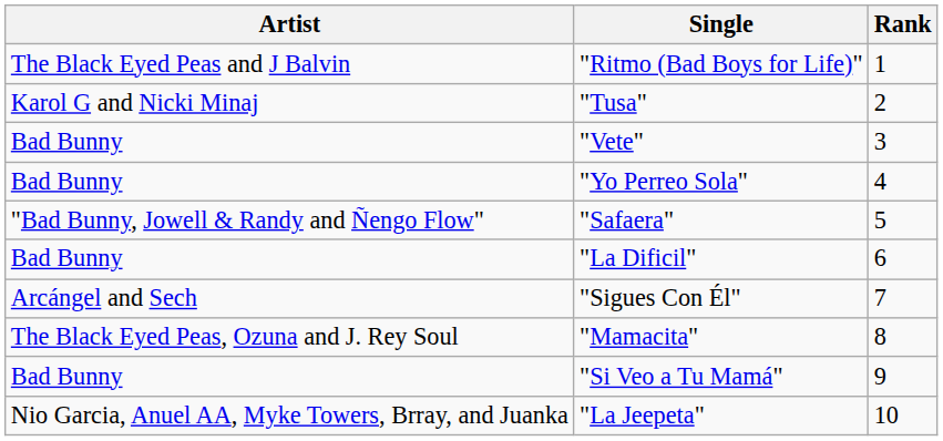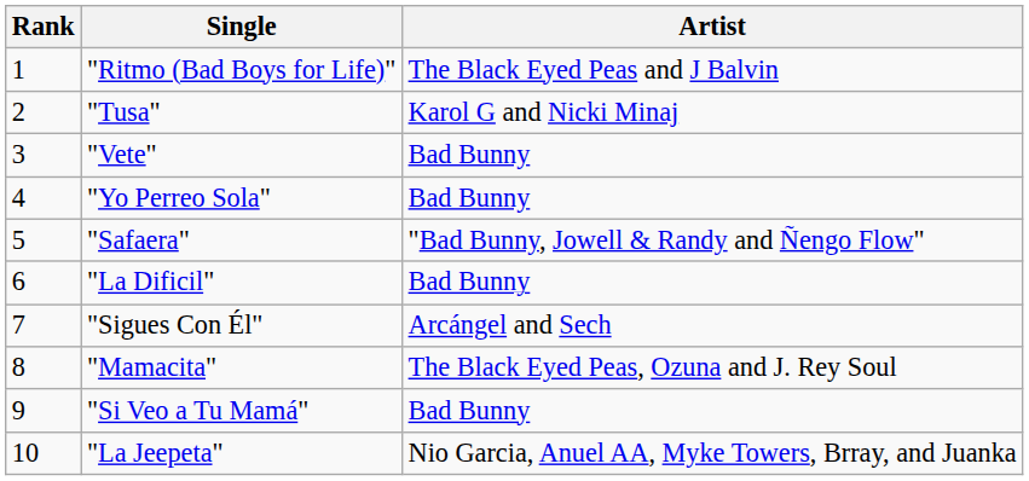 <table class="wikitable">
 <tr>
+<th>Rank</th>
+<th>Single</th>
 <th>Artist</th>
-<th>Single</th>
-<th>Rank</th>
 </tr>
 <tr>
+<td>1</td>
+<td>"<a href='#'>Ritmo (Bad Boys for Life)</a>"</td>
 <td><a href='#'>The Black Eyed Peas</a> and <a href='#'>J Balvin</a></td>
-<td>"<a href='#'>Ritmo (Bad Boys for Life)</a>"</td>
-<td>1</td>
 </tr>
 <tr>
+<td>2</td>
+<td>"<a href='#'>Tusa</a>"</td>
 <td><a href='#'>Karol G</a> and <a href='#'>Nicki Minaj</a></td>
-<td>"<a href='#'>Tusa</a>"</td>
-<td>2</td>
 </tr>
 <tr>
+<td>3</td>
+<td>"<a href='#'>Vete</a>"</td>
 <td><a href='#'>Bad Bunny</a></td>
-<td>"<a href='#'>Vete</a>"</td>
-<td>3</td>
 </tr>
 <tr>
+<td>4</td>
+<td>"<a href='#'>Yo Perreo Sola</a>"</td>
 <td><a href='#'>Bad Bunny</a></td>
-<td>"<a href='#'>Yo Perreo Sola</a>"</td>
-<td>4</td>
 </tr>
 <tr>
+<td>5</td>
+<td>"<a href='#'>Safaera</a>"</td>
 <td>"<a href='#'>Bad Bunny</a>, <a href='#'>Jowell & Randy</a> and <a href='#'>Ñengo Flow</a>"</td>
-<td>"<a href='#'>Safaera</a>"</td>
-<td>5</td>
 </tr>
 <tr>
+<td>6</td>
+<td>"<a href='#'>La Dificil</a>"</td>
 <td><a href='#'>Bad Bunny</a></td>
-<td>"<a href='#'>La Dificil</a>"</td>
-<td>6</td>
 </tr>
 <tr>
+<td>7</td>
+<td>"Sigues Con Él"</td>
 <td><a href='#'>Arcángel</a> and <a href='#'>Sech</a></td>
-<td>"Sigues Con Él"</td>
-<td>7</td>
 </tr>
 <tr>
+<td>8</td>
+<td>"<a href='#'>Mamacita</a>"</td>
 <td><a href='#'>The Black Eyed Peas</a>, <a href='#'>Ozuna</a> and J. Rey Soul</td>
-<td>"<a href='#'>Mamacita</a>"</td>
-<td>8</td>
 </tr>
 <tr>
+<td>9</td>
+<td>"<a href='#'>Si Veo a Tu Mamá</a>"</td>
 <td><a href='#'>Bad Bunny</a></td>
-<td>"<a href='#'>Si Veo a Tu Mamá</a>"</td>
-<td>9</td>
 </tr>
 <tr>
+<td>10</td>
+<td>"<a href='#'>La Jeepeta</a>"</td>
 <td>Nio Garcia, <a href='#'>Anuel AA</a>, <a href='#'>Myke Towers</a>, Brray, and Juanka</td>
-<td>"<a href='#'>La Jeepeta</a>"</td>
-<td>10</td>
 </tr>
 </table>
